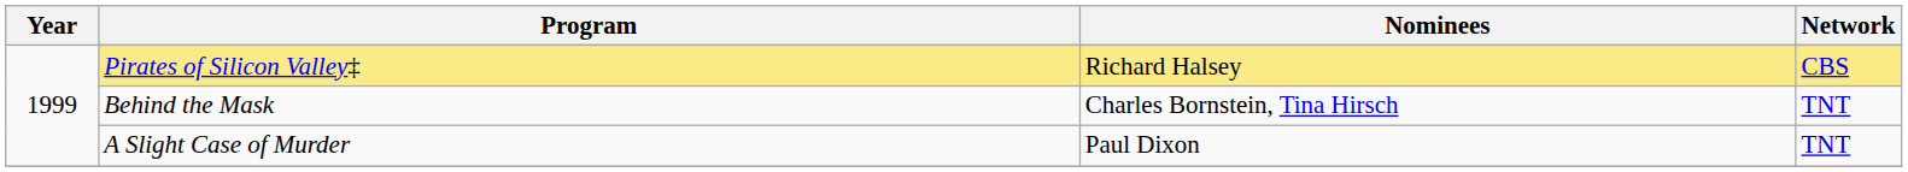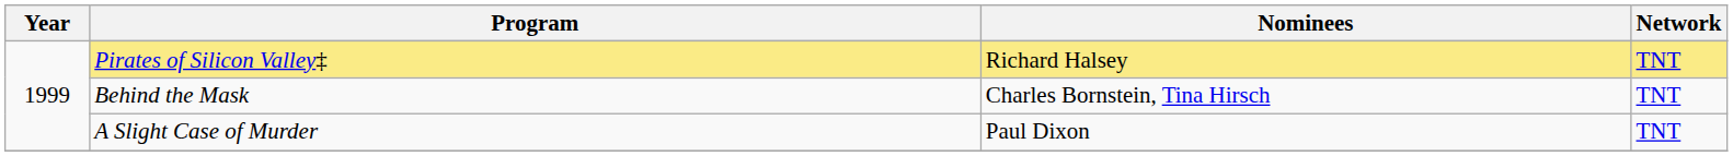 <table class="wikitable" style="width:95%">
 <tr bgcolor="#bebebe">
 <th width="5%">Year</th>
 <th width="55%">Program</th>
 <th width="40%">Nominees</th>
 <th width="10%">Network</th>
 </tr>
 <tr>
 <td rowspan=4 style="text-align:center">1999<br></td>
 </tr>
 <tr style="background:#FAEB86">
 <td><em><a href='#'>Pirates of Silicon Valley</a></em>‡</td>
 <td>Richard Halsey</td>
-<td><a href='#'>CBS</a></td>
+<td><a href='#'>TNT</a></td>
 </tr>
 <tr>
 <td><em>Behind the Mask</em></td>
 <td>Charles Bornstein, <a href='#'>Tina Hirsch</a></td>
 <td><a href='#'>TNT</a></td>
 </tr>
 <tr>
 <td><em>A Slight Case of Murder</em></td>
 <td>Paul Dixon</td>
 <td><a href='#'>TNT</a></td>
 </tr>
 <tr>
 </tr>
 </table>
